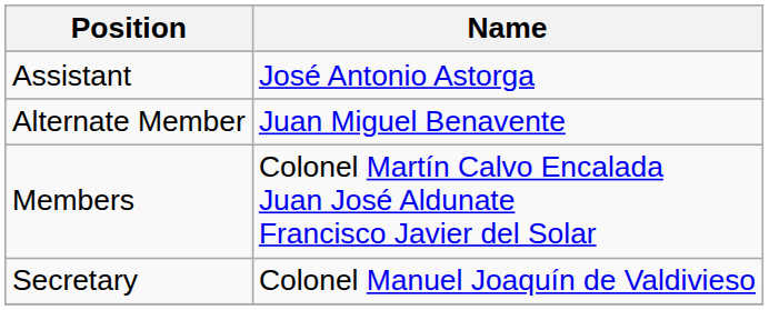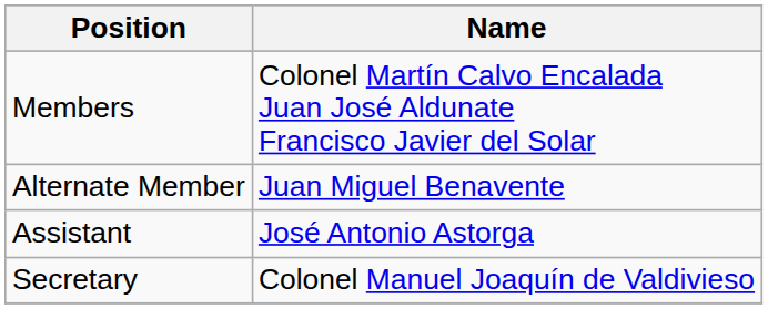 <table class="wikitable">
 <tr>
 <th>Position</th>
 <th>Name</th>
 </tr>
 <tr>
-<td>Assistant</td>
-<td><a href='#'>José Antonio Astorga</a></td>
+<td>Members</td>
+<td>Colonel <a href='#'>Martín Calvo Encalada</a><br><a href='#'>Juan José Aldunate</a><br><a href='#'>Francisco Javier del Solar</a></td>
 </tr>
 <tr>
 <td>Alternate Member</td>
 <td><a href='#'>Juan Miguel Benavente</a></td>
 </tr>
 <tr>
-<td>Members</td>
-<td>Colonel <a href='#'>Martín Calvo Encalada</a><br><a href='#'>Juan José Aldunate</a><br><a href='#'>Francisco Javier del Solar</a></td>
+<td>Assistant</td>
+<td><a href='#'>José Antonio Astorga</a></td>
 </tr>
 <tr>
 <td>Secretary</td>
 <td>Colonel <a href='#'>Manuel Joaquín de Valdivieso</a></td>
 </tr>
 <tr>
 </tr>
 </table>
